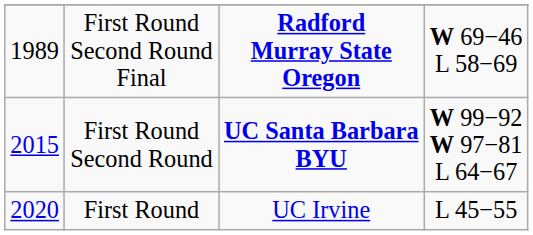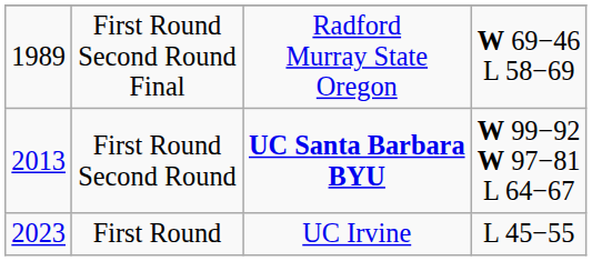 <table class="wikitable" style="text-align:center">
 <tr>
 </tr>
 <tr>
 <td>1989</td>
 <td>First Round<br>Second Round<br>Final</td>
-<td><strong><a href='#'>Radford</a><br><a href='#'>Murray State</a><br><a href='#'>Oregon</a></strong></td>
+<td><a href='#'>Radford</a><br><a href='#'>Murray State</a><br><a href='#'>Oregon</a></td>
 <td><strong>W</strong> 69−46<br>L 58−69</td>
 </tr>
 <tr>
-<td><a href='#'>2015</a></td>
+<td><a href='#'>2013</a></td>
 <td>First Round<br>Second Round</td>
 <td><strong><a href='#'>UC Santa Barbara</a><br><a href='#'>BYU</a></strong></td>
 <td><strong>W</strong> 99−92<br><strong>W</strong> 97−81<br>L 64−67</td>
 </tr>
 <tr>
-<td><a href='#'>2020</a></td>
+<td><a href='#'>2023</a></td>
 <td>First Round</td>
 <td><a href='#'>UC Irvine</a></td>
 <td>L 45−55</td>
 </tr>
 </table>
